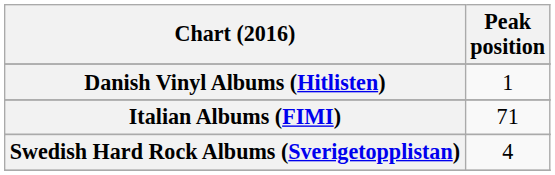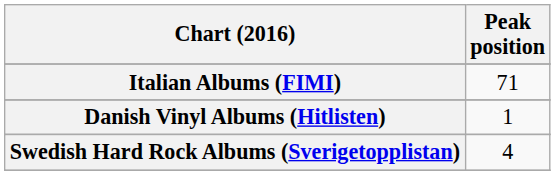 <table class="wikitable sortable plainrowheaders" style="text-align:center">
 <tr>
 <th scope="col">Chart (2016)</th>
 <th scope="col">Peak<br> position</th>
 </tr>
 <tr>
+</tr>
+<tr>
+</tr>
+<tr>
+</tr>
+<tr>
+</tr>
+<tr>
+</tr>
+<tr>
+</tr>
+<tr>
+</tr>
+<tr>
+<th scope="row">Italian Albums (<a href='#'>FIMI</a>)</th>
+<td>71</td>
 </tr>
 <tr>
 </tr>
 <tr>
 </tr>
 <tr>
 </tr>
 <tr>
 </tr>
 <tr>
 </tr>
 <tr>
 </tr>
 <tr>
 <th scope="row">Danish Vinyl Albums (<a href='#'>Hitlisten</a>)</th>
 <td>1</td>
 </tr>
 <tr>
 </tr>
 <tr>
 </tr>
 <tr>
 </tr>
 <tr>
-</tr>
-<tr>
-</tr>
-<tr>
-</tr>
-<tr>
-<th scope="row">Italian Albums (<a href='#'>FIMI</a>)</th>
-<td>71</td>
-</tr>
-<tr>
-</tr>
-<tr>
-</tr>
-<tr>
-</tr>
-<tr>
 <th scope="row">Swedish Hard Rock Albums (<a href='#'>Sverigetopplistan</a>)</th>
 <td>4</td>
 </tr>
 <tr>
 </tr>
 <tr>
 </tr>
 <tr>
 </tr>
 <tr>
 </tr>
 <tr>
 </tr>
 <tr>
 </tr>
 </table>
